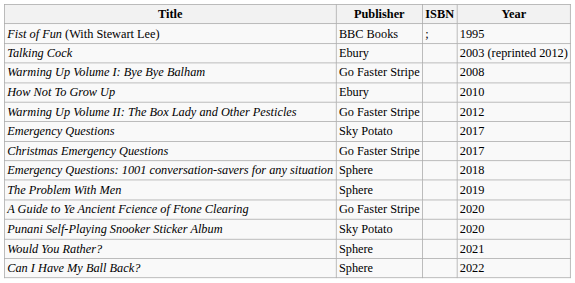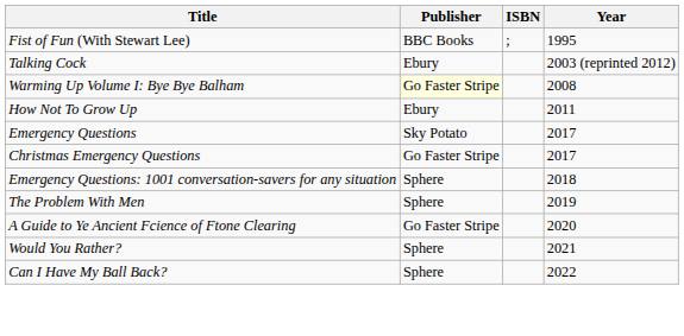 <table class="wikitable">
 <tr>
 <th>Title</th>
 <th>Publisher</th>
 <th>ISBN</th>
 <th>Year</th>
 </tr>
 <tr>
 <td><em>Fist of Fun</em> (With Stewart Lee)</td>
 <td>BBC Books</td>
 <td>; </td>
 <td>1995</td>
 </tr>
 <tr>
 <td><em>Talking Cock</em></td>
 <td>Ebury</td>
 <td></td>
 <td>2003 (reprinted 2012)</td>
 </tr>
 <tr>
 <td><em>Warming Up Volume I: Bye Bye Balham</em></td>
-<td>Go Faster Stripe</td>
+<td style="background: lightyellow;">Go Faster Stripe</td>
 <td></td>
 <td>2008</td>
 </tr>
 <tr>
 <td><em>How Not To Grow Up</em></td>
 <td>Ebury</td>
 <td> </td>
-<td>2010</td>
-</tr>
-<tr>
-<td><em>Warming Up Volume II: The Box Lady and Other Pesticles</em></td>
-<td>Go Faster Stripe</td>
-<td></td>
-<td>2012</td>
+<td>2011</td>
 </tr>
 <tr>
 <td><em>Emergency Questions</em></td>
 <td>Sky Potato</td>
 <td></td>
 <td>2017</td>
 </tr>
 <tr>
 <td><em>Christmas Emergency Questions</em></td>
 <td>Go Faster Stripe</td>
 <td></td>
 <td>2017</td>
 </tr>
 <tr>
 <td><em>Emergency Questions: 1001 conversation-savers for any situation</em></td>
 <td>Sphere</td>
 <td> </td>
 <td>2018</td>
 </tr>
 <tr>
 <td><em>The Problem With Men</em></td>
 <td>Sphere</td>
 <td> </td>
 <td>2019</td>
 </tr>
 <tr>
 <td><em>A Guide to Ye Ancient Fcience of Ftone Clearing</em></td>
 <td>Go Faster Stripe</td>
 <td></td>
 <td>2020</td>
 </tr>
 <tr>
-<td><em>Punani Self-Playing Snooker Sticker Album</em></td>
-<td>Sky Potato</td>
-<td></td>
-<td>2020</td>
-</tr>
-<tr>
 <td><em>Would You Rather?</em></td>
 <td>Sphere</td>
 <td> </td>
 <td>2021</td>
 </tr>
 <tr>
 <td><em>Can I Have My Ball Back?</em></td>
 <td>Sphere</td>
 <td></td>
 <td>2022</td>
 </tr>
 </table>
